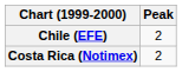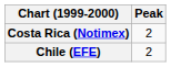 <table class="wikitable plainrowheaders" style="text-align:center;">
 <tr>
 <th scope="col">Chart (1999-2000)</th>
 <th scope="col">Peak</th>
 </tr>
 <tr>
+<th scope="row">Costa Rica (<a href='#'>Notimex</a>)</th>
+<td align="center">2</td>
+</tr>
+<tr>
 <th scope="row">Chile (<a href='#'>EFE</a>)</th>
 <td align="center">2</td>
 </tr>
-<tr>
-<th scope="row">Costa Rica (<a href='#'>Notimex</a>)</th>
-<td align="center">2</td>
-</tr>
 </table>
